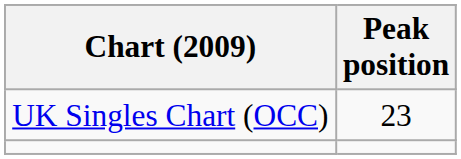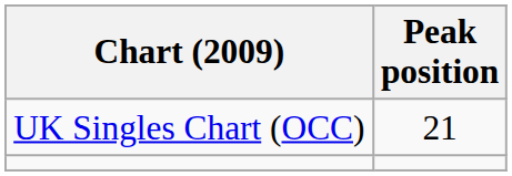 <table class="wikitable">
 <tr>
 <th>Chart (2009)</th>
 <th>Peak<br>position</th>
 </tr>
 <tr>
 <td><a href='#'>UK Singles Chart</a> (<a href='#'>OCC</a>)</td>
-<td align="center">23</td>
+<td align="center">21</td>
 </tr>
 <tr>
 <td></td>
 </tr>
 </table>
